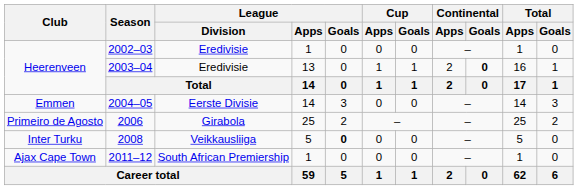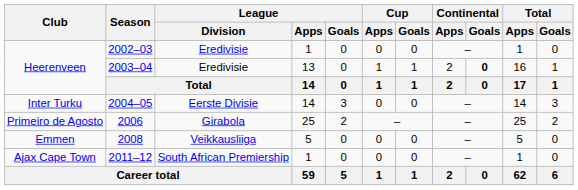 <table class="wikitable" style="text-align:center">
 <tr>
 <th rowspan="2">Club</th>
 <th rowspan="2">Season</th>
 <th colspan="3">League</th>
 <th colspan="2">Cup</th>
 <th colspan="2">Continental</th>
 <th colspan="2">Total</th>
 </tr>
 <tr>
 <th>Division</th>
 <th>Apps</th>
 <th>Goals</th>
 <th>Apps</th>
 <th>Goals</th>
 <th>Apps</th>
 <th>Goals</th>
 <th>Apps</th>
 <th>Goals</th>
 </tr>
 <tr>
 <td rowspan=3><a href='#'>Heerenveen</a></td>
 <td><a href='#'>2002–03</a></td>
 <td><a href='#'>Eredivisie</a></td>
 <td>1</td>
 <td>0</td>
 <td>0</td>
 <td>0</td>
 <td colspan=2>–</td>
 <td>1</td>
 <td>0</td>
 </tr>
 <tr>
 <td><a href='#'>2003–04</a></td>
 <td>Eredivisie</td>
 <td>13</td>
 <td>0</td>
 <td>1</td>
 <td>1</td>
 <td>2</td>
 <td><strong>0</strong></td>
 <td>16</td>
 <td>1</td>
 </tr>
 <tr>
 <th colspan=2>Total</th>
 <th>14</th>
 <th>0</th>
 <th>1</th>
 <th>1</th>
 <th>2</th>
 <th>0</th>
 <th>17</th>
 <th>1</th>
 </tr>
 <tr>
-<td><a href='#'>Emmen</a></td>
+<td><a href='#'>Inter Turku</a></td>
 <td><a href='#'>2004–05</a></td>
 <td><a href='#'>Eerste Divisie</a></td>
 <td>14</td>
 <td>3</td>
 <td>0</td>
 <td>0</td>
 <td colspan=2>–</td>
 <td>14</td>
 <td>3</td>
 </tr>
 <tr>
 <td><a href='#'>Primeiro de Agosto</a></td>
 <td><a href='#'>2006</a></td>
 <td><a href='#'>Girabola</a></td>
 <td>25</td>
 <td>2</td>
 <td colspan=2>–</td>
 <td colspan=2>–</td>
 <td>25</td>
 <td>2</td>
 </tr>
 <tr>
-<td><a href='#'>Inter Turku</a></td>
+<td><a href='#'>Emmen</a></td>
 <td><a href='#'>2008</a></td>
 <td><a href='#'>Veikkausliiga</a></td>
 <td>5</td>
-<td><strong>0</strong></td>
+<td>0</td>
 <td>0</td>
 <td>0</td>
 <td colspan=2>–</td>
 <td>5</td>
 <td>0</td>
 </tr>
 <tr>
 <td><a href='#'>Ajax Cape Town</a></td>
 <td><a href='#'>2011–12</a></td>
 <td><a href='#'>South African Premiership</a></td>
 <td>1</td>
 <td>0</td>
 <td>0</td>
 <td>0</td>
 <td colspan=2>–</td>
 <td>1</td>
 <td>0</td>
 </tr>
 <tr>
 <th colspan="3">Career total</th>
 <th>59</th>
 <th>5</th>
 <th>1</th>
 <th>1</th>
 <th>2</th>
 <th>0</th>
 <th>62</th>
 <th>6</th>
 </tr>
 </table>
